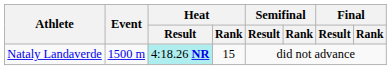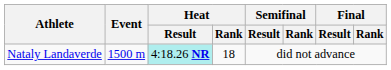 <table class="wikitable" style="font-size:90%">
 <tr>
 <th rowspan="2">Athlete</th>
 <th rowspan="2">Event</th>
 <th colspan="2">Heat</th>
 <th colspan="2">Semifinal</th>
 <th colspan="2">Final</th>
 </tr>
 <tr style="font-size:95%">
 <th>Result</th>
 <th>Rank</th>
 <th>Result</th>
 <th>Rank</th>
 <th>Result</th>
 <th>Rank</th>
 </tr>
 <tr align=center>
 <td align=left><a href='#'>Nataly Landaverde</a></td>
 <td align=left><a href='#'>1500 m</a></td>
 <td style="background: paleturquoise;">4:18.26 <strong><a href='#'>NR</a></strong></td>
-<td>15</td>
+<td>18</td>
 <td colspan="4">did not advance</td>
 </tr>
 </table>
